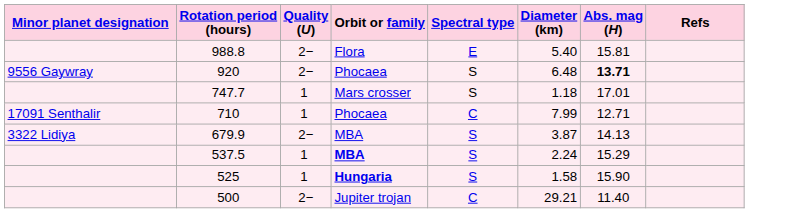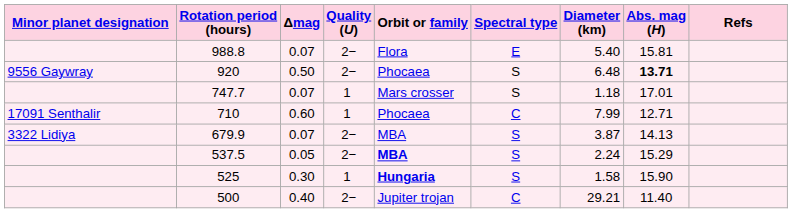 <table class="wikitable" style="text-align: center; background-color: #FEECF2;  font-size: 0.9em;">
 <tr>
 <th width=180 style="background-color:#FDD3E1;"><a href='#'>Minor planet designation</a></th>
 <th style="background-color: #FDD3E1;"><a href='#'>Rotation period</a><br>(hours)</th>
+<th style="background-color: #FDD3E1;">Δ<a href='#'>mag</a></th>
 <th style="background-color: #FDD3E1;"><a href='#'>Quality</a><br>(<em>U</em>)</th>
 <th style="background-color: #FDD3E1;">Orbit or <a href='#'>family</a></th>
 <th style="background-color: #FDD3E1;"><a href='#'>Spectral type</a></th>
 <th style="background-color: #FDD3E1;"><a href='#'>Diameter</a><br>(km)</th>
 <th style="background-color: #FDD3E1;"><a href='#'>Abs. mag</a><br>(<em>H</em>)</th>
 <th width=100 style="background-color: #FDD3E1;">Refs</th>
 </tr>
 <tr id="79590">
 <td align=left></td>
 <td>988.8</td>
+<td>0.07</td>
 <td>2−</td>
 <td align=left><a href='#'>Flora</a></td>
 <td><a href='#'>E</a></td>
 <td align=right>5.40</td>
 <td>15.81</td>
 <td></td>
 </tr>
 <tr id="9556">
 <td align=left><a href='#'>9556 Gaywray</a></td>
 <td>920</td>
+<td>0.50</td>
 <td>2−</td>
 <td align=left><a href='#'>Phocaea</a></td>
 <td>S</td>
 <td align=right>6.48</td>
 <td><strong>13.71</strong></td>
 <td></td>
 </tr>
 <tr id="111346">
 <td align=left></td>
 <td>747.7</td>
+<td>0.07</td>
 <td>1 </td>
 <td align=left><a href='#'>Mars crosser</a></td>
 <td>S</td>
 <td align=right>1.18</td>
 <td>17.01</td>
 <td></td>
 </tr>
 <tr id="3322">
 <td align=left><a href='#'>17091 Senthalir</a></td>
 <td>710</td>
+<td>0.60</td>
 <td>1 </td>
 <td align=left><a href='#'>Phocaea</a></td>
 <td><a href='#'>C</a></td>
 <td align=right>7.99</td>
 <td>12.71</td>
 <td></td>
 </tr>
 <tr id="17091">
 <td align=left><a href='#'>3322 Lidiya</a></td>
 <td>679.9</td>
+<td>0.07</td>
 <td>2−</td>
 <td align=left><a href='#'>MBA</a> </td>
 <td><a href='#'>S</a></td>
 <td align=right>3.87</td>
 <td>14.13</td>
 <td></td>
 </tr>
 <tr id="22121">
 <td align=left></td>
 <td>537.5</td>
-<td>1 </td>
+<td>0.05</td>
+<td>2−</td>
 <td align=left><strong><a href='#'>MBA</a> </strong></td>
 <td><a href='#'>S</a></td>
 <td align=right>2.24</td>
 <td>15.29</td>
 <td></td>
 </tr>
 <tr id="188077">
 <td align=left></td>
 <td>525</td>
+<td>0.30</td>
 <td>1 </td>
 <td align=left><strong><a href='#'>Hungaria</a></strong></td>
 <td><a href='#'>S</a></td>
 <td align=right>1.58</td>
 <td>15.90</td>
 <td></td>
 </tr>
 <tr id="24454">
 <td align=left></td>
 <td>500</td>
+<td>0.40</td>
 <td>2−</td>
 <td align=left><a href='#'>Jupiter trojan</a></td>
 <td><a href='#'>C</a></td>
 <td align=right>29.21</td>
 <td>11.40</td>
 <td></td>
 </tr>
 </table>
